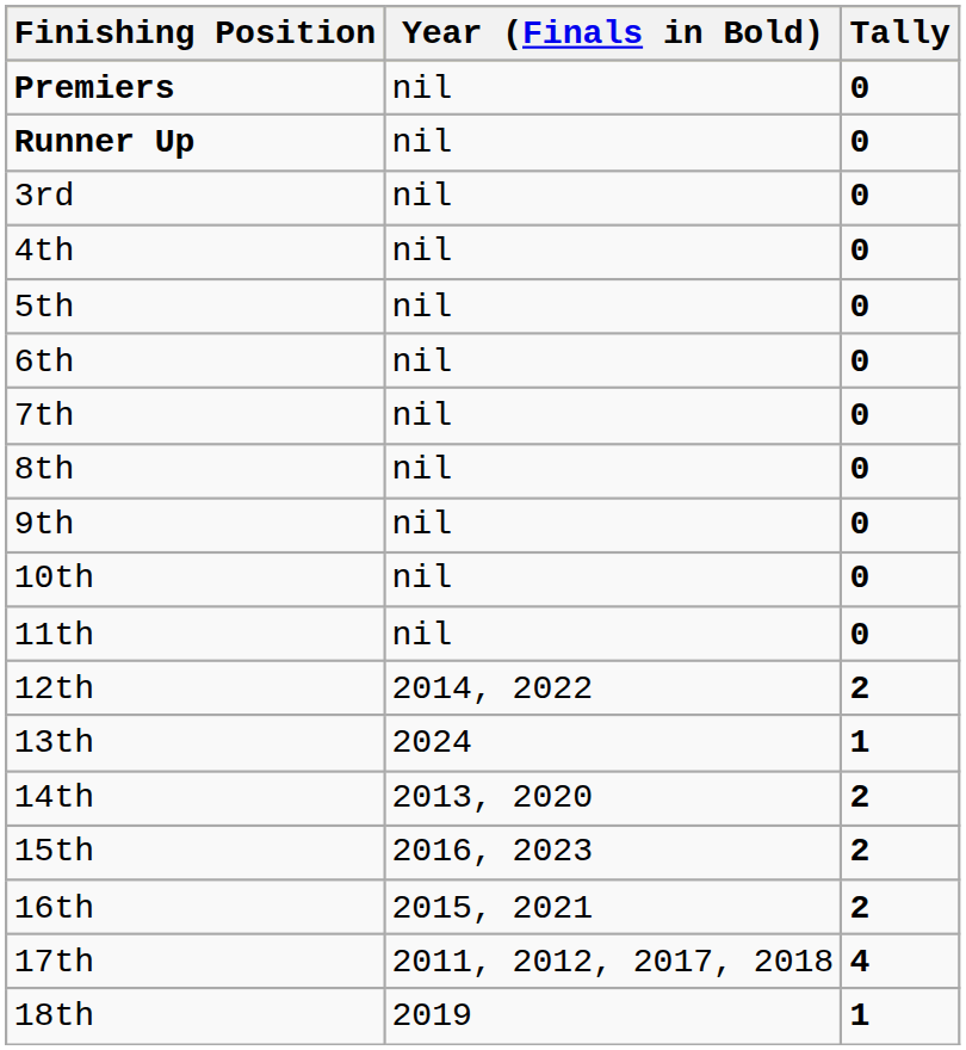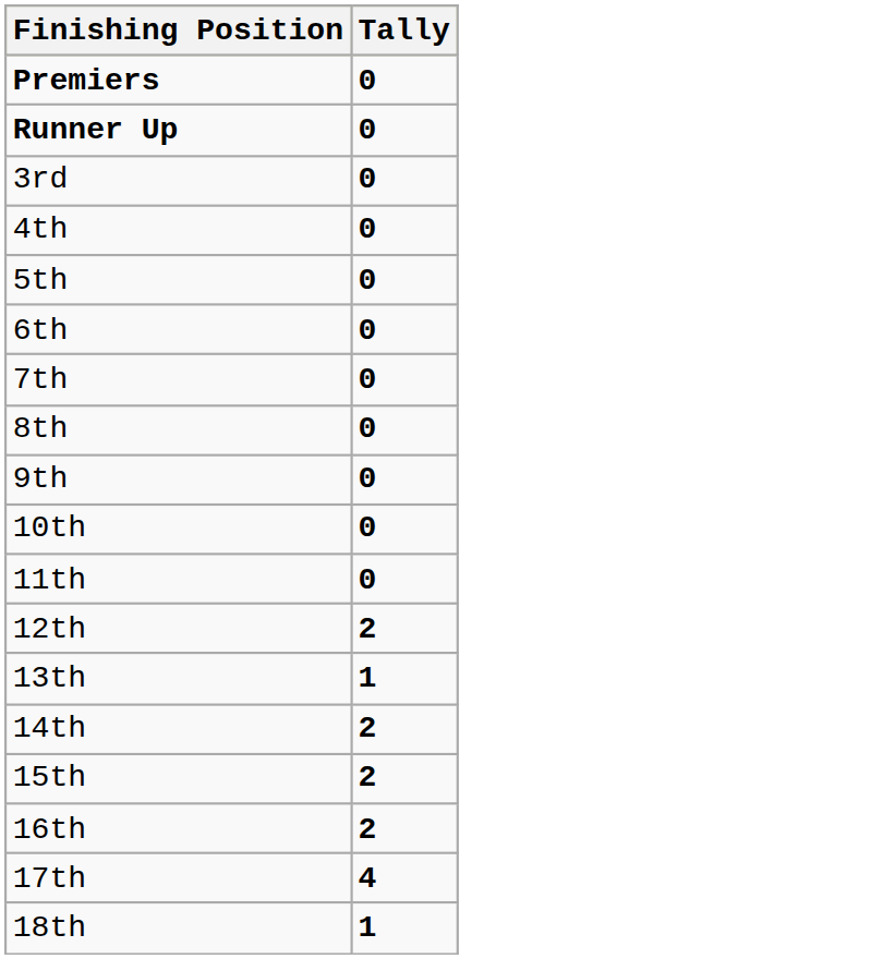 <table class="wikitable">
 <tr style="background:#bdb76b;">
 <th>Finishing Position</th>
-<th>Year (<a href='#'>Finals</a> in Bold)</th>
 <th>Tally</th>
 </tr>
 <tr>
 <td><strong>Premiers</strong></td>
-<td>nil</td>
 <td><strong>0</strong></td>
 </tr>
 <tr>
 <td><strong>Runner Up</strong></td>
-<td>nil</td>
 <td><strong>0</strong></td>
 </tr>
 <tr>
 <td>3rd</td>
-<td>nil</td>
 <td><strong>0</strong></td>
 </tr>
 <tr>
 <td>4th</td>
-<td>nil</td>
 <td><strong>0</strong></td>
 </tr>
 <tr>
 <td>5th</td>
-<td>nil</td>
 <td><strong>0</strong></td>
 </tr>
 <tr>
 <td>6th</td>
-<td>nil</td>
 <td><strong>0</strong></td>
 </tr>
 <tr>
 <td>7th</td>
-<td>nil</td>
 <td><strong>0</strong></td>
 </tr>
 <tr>
 <td>8th</td>
-<td>nil</td>
 <td><strong>0</strong></td>
 </tr>
 <tr>
 <td>9th</td>
-<td>nil</td>
 <td><strong>0</strong></td>
 </tr>
 <tr>
 <td>10th</td>
-<td>nil</td>
 <td><strong>0</strong></td>
 </tr>
 <tr>
 <td>11th</td>
-<td>nil</td>
 <td><strong>0</strong></td>
 </tr>
 <tr>
 <td>12th</td>
-<td>2014, 2022</td>
 <td><strong>2</strong></td>
 </tr>
 <tr>
 <td>13th</td>
-<td>2024</td>
 <td><strong>1</strong></td>
 </tr>
 <tr>
 <td>14th</td>
-<td>2013, 2020</td>
 <td><strong>2</strong></td>
 </tr>
 <tr>
 <td>15th</td>
-<td>2016, 2023</td>
 <td><strong>2</strong></td>
 </tr>
 <tr>
 <td>16th</td>
-<td>2015, 2021</td>
 <td><strong>2</strong></td>
 </tr>
 <tr>
 <td>17th</td>
-<td>2011, 2012, 2017, 2018</td>
 <td><strong>4</strong></td>
 </tr>
 <tr>
 <td>18th</td>
-<td>2019</td>
 <td><strong>1</strong></td>
 </tr>
 </table>
